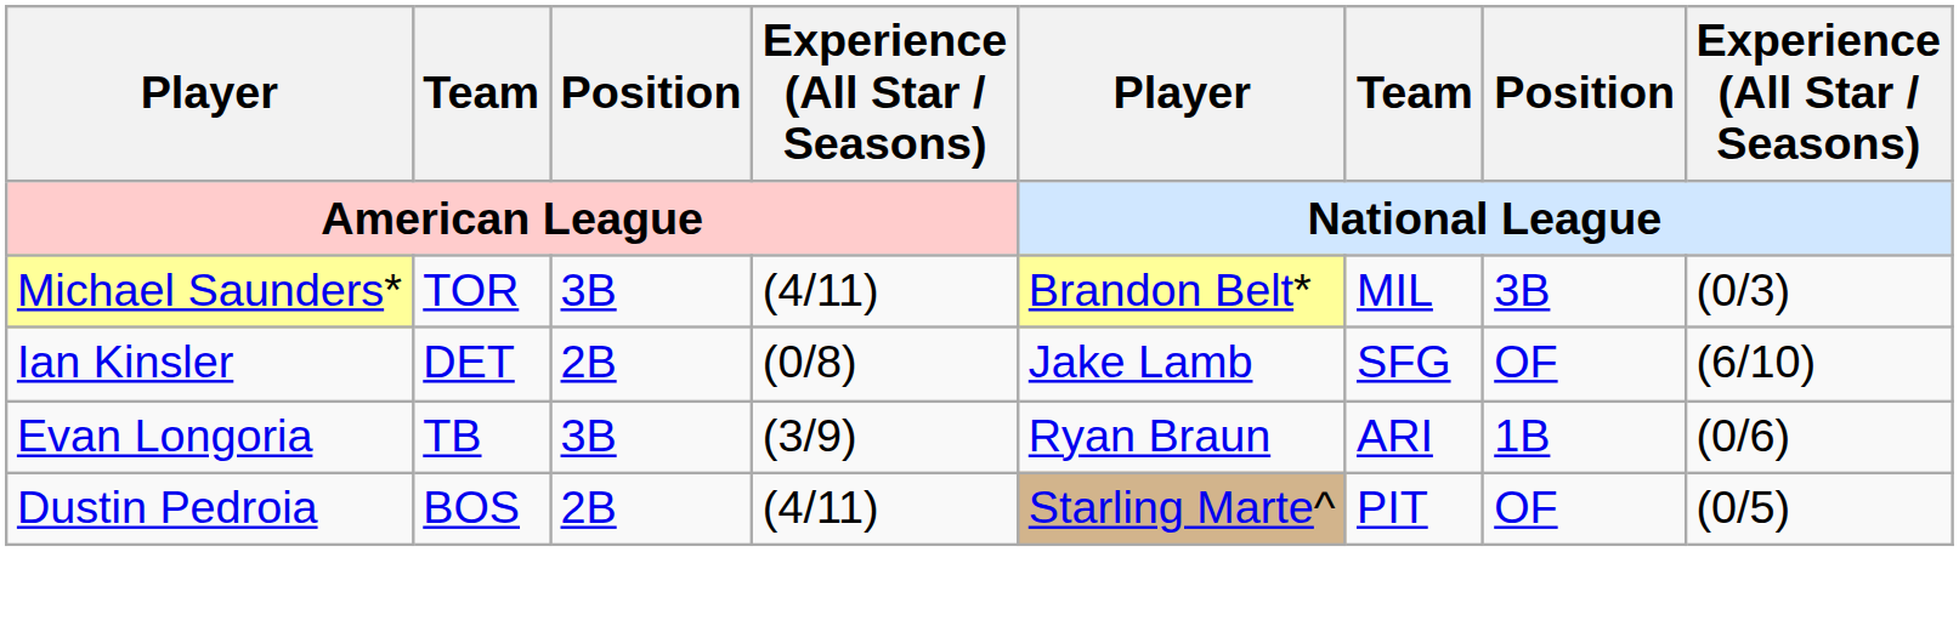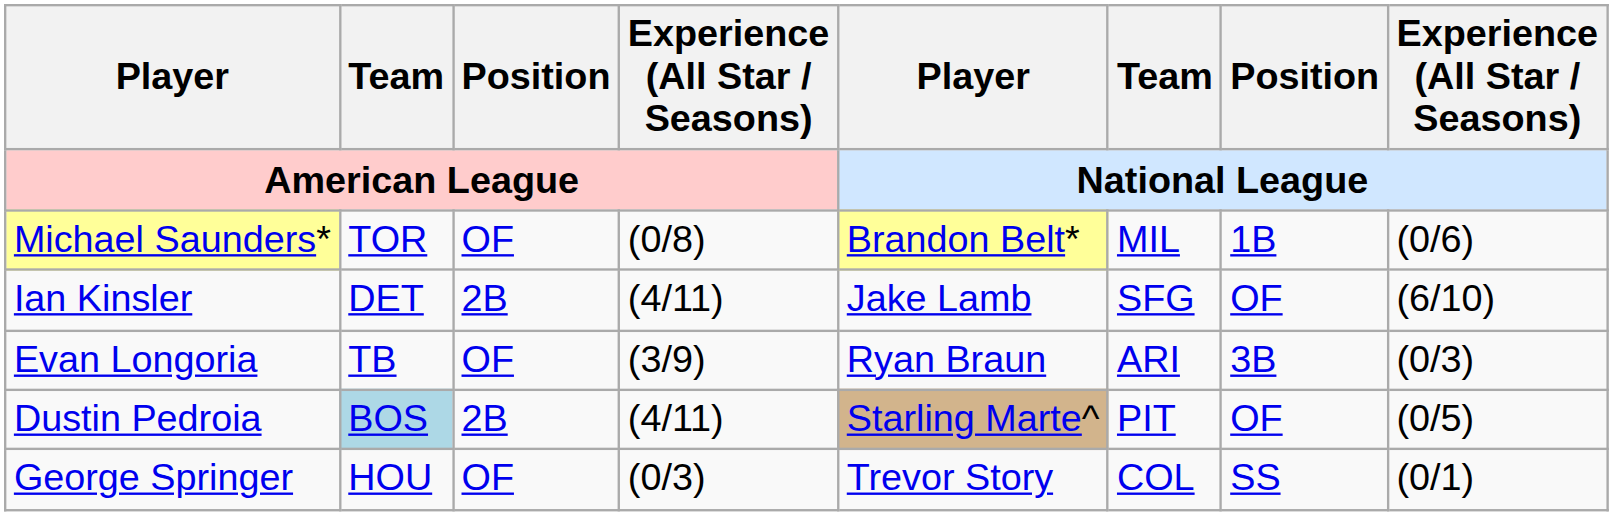 <table class="wikitable">
 <tr>
 <th>Player</th>
 <th>Team</th>
 <th>Position</th>
 <th>Experience<br>(All Star / <br>Seasons)</th>
 <th>Player</th>
 <th>Team</th>
 <th>Position</th>
 <th>Experience<br>(All Star / <br>Seasons)</th>
 </tr>
 <tr>
 <th colspan="4" style="background:#fcc;">American League</th>
 <th colspan="4" style="background:#d0e7ff;">National League</th>
 </tr>
 <tr>
 <td style="background:#FFFF99"><a href='#'>Michael Saunders</a>*</td>
 <td><a href='#'>TOR</a></td>
-<td><a href='#'>3B</a></td>
-<td>(4/11)</td>
+<td><a href='#'>OF</a></td>
+<td>(0/8)</td>
 <td style="background:#FFFF99"><a href='#'>Brandon Belt</a>*</td>
 <td><a href='#'>MIL</a></td>
-<td><a href='#'>3B</a></td>
-<td>(0/3)</td>
+<td><a href='#'>1B</a></td>
+<td>(0/6)</td>
 </tr>
 <tr>
 <td><a href='#'>Ian Kinsler</a></td>
 <td><a href='#'>DET</a></td>
 <td><a href='#'>2B</a></td>
-<td>(0/8)</td>
+<td>(4/11)</td>
 <td><a href='#'>Jake Lamb</a></td>
 <td><a href='#'>SFG</a></td>
 <td><a href='#'>OF</a></td>
 <td>(6/10)</td>
 </tr>
 <tr>
 <td><a href='#'>Evan Longoria</a></td>
 <td><a href='#'>TB</a></td>
-<td><a href='#'>3B</a></td>
+<td><a href='#'>OF</a></td>
 <td>(3/9)</td>
 <td><a href='#'>Ryan Braun</a></td>
 <td><a href='#'>ARI</a></td>
-<td><a href='#'>1B</a></td>
-<td>(0/6)</td>
+<td><a href='#'>3B</a></td>
+<td>(0/3)</td>
 </tr>
 <tr>
 <td><a href='#'>Dustin Pedroia</a></td>
-<td><a href='#'>BOS</a></td>
+<td style="background: lightblue;"><a href='#'>BOS</a></td>
 <td><a href='#'>2B</a></td>
 <td>(4/11)</td>
 <td style="background:tan"><a href='#'>Starling Marte</a>^</td>
 <td><a href='#'>PIT</a></td>
 <td><a href='#'>OF</a></td>
 <td>(0/5)</td>
 </tr>
+<tr>
+<td><a href='#'>George Springer</a></td>
+<td><a href='#'>HOU</a></td>
+<td><a href='#'>OF</a></td>
+<td>(0/3)</td>
+<td><a href='#'>Trevor Story</a></td>
+<td><a href='#'>COL</a></td>
+<td><a href='#'>SS</a></td>
+<td>(0/1)</td>
+</tr>
 </table>
